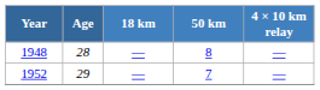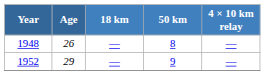 <table class="wikitable" style="font-size:95%; text-align:center; border:grey solid 1px; border-collapse:collapse; background:#ffffff;">
 <tr>
 <th style="background-color:#369; color:white; width:60px;"> Year </th>
 <th style="background-color:#369; color:white; width:40px;"> Age </th>
 <th style="background-color:#4180be; color:white; width:75px;"> 18 km </th>
 <th style="background-color:#4180be; color:white; width:75px;"> 50 km </th>
 <th style="background-color:#4180be; color:white; width:75px;"> 4 × 10 km <br> relay </th>
 </tr>
 <tr>
 <td><a href='#'>1948</a></td>
-<td><em>28</em></td>
+<td><em>26</em></td>
 <td><a href='#'>—</a></td>
 <td><a href='#'>8</a></td>
 <td><a href='#'>—</a></td>
 </tr>
 <tr>
 <td><a href='#'>1952</a></td>
 <td><em>29</em></td>
 <td><a href='#'>—</a></td>
-<td><a href='#'>7</a></td>
+<td><a href='#'>9</a></td>
 <td><a href='#'>—</a></td>
 </tr>
 <tr>
 </tr>
 </table>
